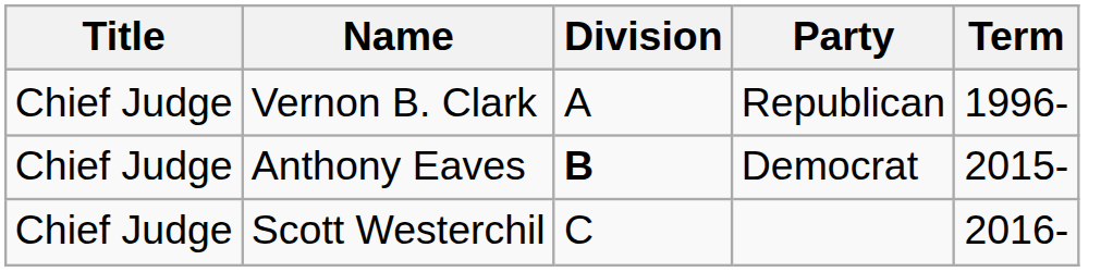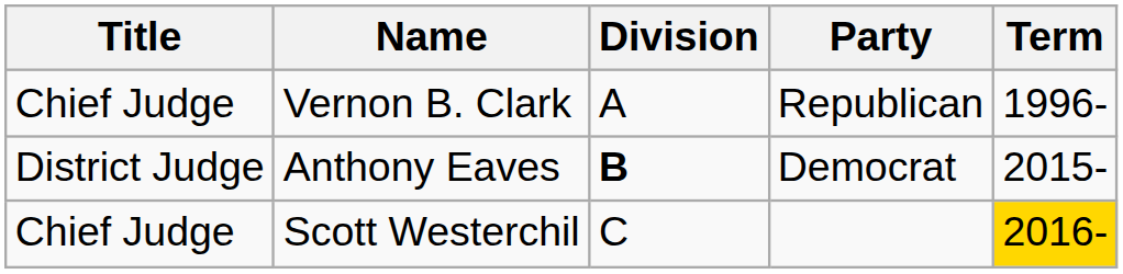 <table class = "wikitable">
 <tr>
 <th>Title</th>
 <th>Name</th>
 <th>Division</th>
 <th>Party</th>
 <th>Term</th>
 </tr>
 <tr>
 <td>Chief Judge</td>
 <td>Vernon B. Clark</td>
 <td>A</td>
 <td>Republican</td>
 <td>1996-</td>
 </tr>
 <tr>
-<td>Chief Judge</td>
+<td>District Judge</td>
 <td>Anthony Eaves</td>
 <td><strong>B</strong></td>
 <td>Democrat</td>
 <td>2015-</td>
 </tr>
 <tr>
 <td>Chief Judge</td>
 <td>Scott Westerchil</td>
 <td>C</td>
 <td></td>
-<td>2016-</td>
+<td style="background: gold;">2016-</td>
 </tr>
 </table>
